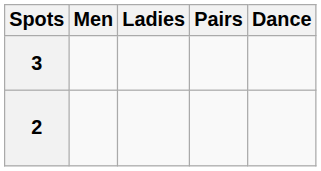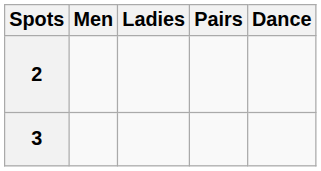 <table class="wikitable">
 <tr>
 <th>Spots</th>
 <th>Men</th>
 <th>Ladies</th>
 <th>Pairs</th>
 <th>Dance</th>
 </tr>
 <tr>
+<th>2</th>
+<td valign="top"> <br>  <br>  <br> </td>
+<td valign="top"> <br>  <br>  <br> </td>
+<td valign="top"> <br>  <br> </td>
+<td valign="top"> <br>  <br> </td>
+</tr>
+<tr>
 <th>3</th>
 <td valign="top"> <br> </td>
 <td valign="top"> <br> </td>
 <td valign="top"> <br>  <br> </td>
 <td valign="top"> <br>  <br> </td>
 </tr>
-<tr>
-<th>2</th>
-<td valign="top"> <br>  <br>  <br> </td>
-<td valign="top"> <br>  <br>  <br> </td>
-<td valign="top"> <br>  <br> </td>
-<td valign="top"> <br>  <br> </td>
-</tr>
 </table>
